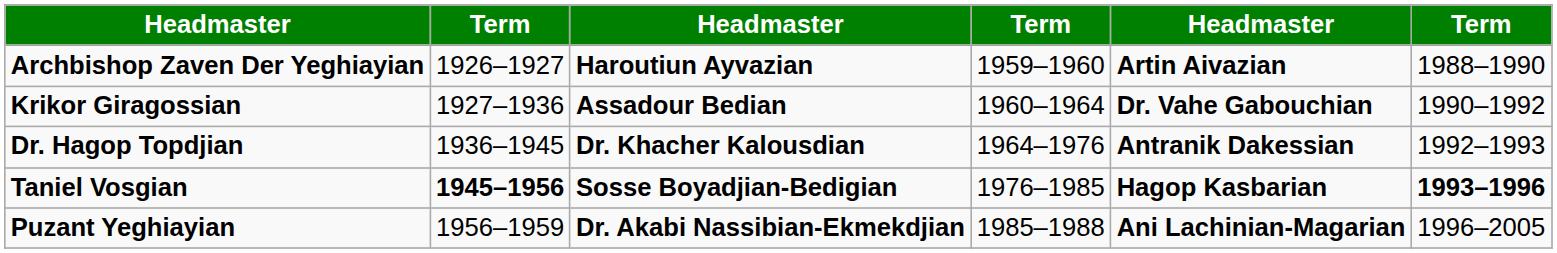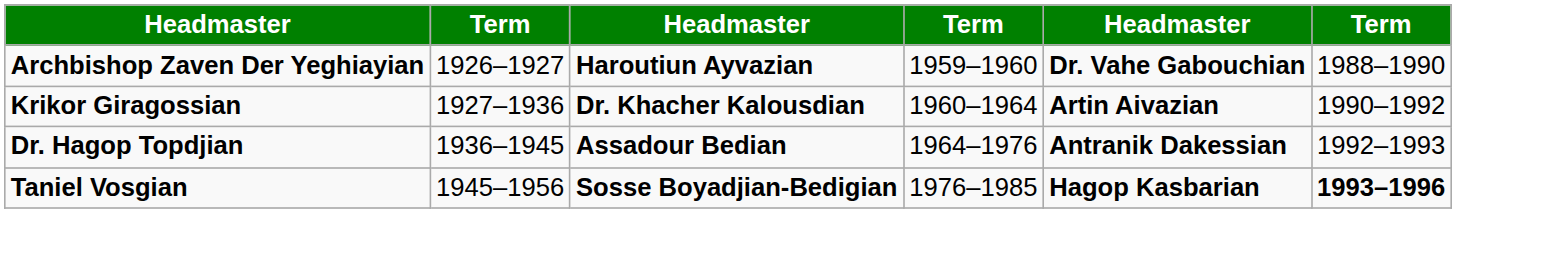 <table class="wikitable">
 <tr>
 <th ! style="background-color: #008000; color:#fff; text-align: center;">Headmaster</th>
 <th ! style="background-color: #008000; color:#fff; text-align: center;">Term</th>
 <th ! style="background-color: #008000; color:#fff; text-align: center;">Headmaster</th>
 <th ! style="background-color: #008000; color:#fff; text-align: center;">Term</th>
 <th ! style="background-color: #008000; color:#fff; text-align: center;">Headmaster</th>
 <th ! style="background-color: #008000; color:#fff; text-align: center;">Term</th>
 </tr>
 <tr>
 <td><strong>Archbishop Zaven Der Yeghiayian</strong></td>
 <td>1926–1927</td>
 <td><strong>Haroutiun Ayvazian</strong></td>
 <td>1959–1960</td>
-<td><strong>Artin Aivazian</strong></td>
+<td><strong>Dr. Vahe Gabouchian</strong></td>
 <td>1988–1990</td>
 </tr>
 <tr>
 <td><strong>Krikor Giragossian</strong></td>
 <td>1927–1936</td>
-<td><strong>Assadour Bedian</strong></td>
+<td><strong>Dr. Khacher Kalousdian</strong></td>
 <td>1960–1964</td>
-<td><strong>Dr. Vahe Gabouchian</strong></td>
+<td><strong>Artin Aivazian</strong></td>
 <td>1990–1992</td>
 </tr>
 <tr>
 <td><strong>Dr. Hagop Topdjian</strong></td>
 <td>1936–1945</td>
-<td><strong>Dr. Khacher Kalousdian</strong></td>
+<td><strong>Assadour Bedian</strong></td>
 <td>1964–1976</td>
 <td><strong>Antranik Dakessian</strong></td>
 <td>1992–1993</td>
 </tr>
 <tr>
 <td><strong>Taniel Vosgian</strong></td>
-<td><strong>1945–1956</strong></td>
+<td>1945–1956</td>
 <td><strong>Sosse Boyadjian-Bedigian</strong></td>
 <td>1976–1985</td>
 <td><strong>Hagop Kasbarian</strong></td>
 <td><strong>1993–1996</strong></td>
 </tr>
-<tr>
-<td><strong>Puzant Yeghiayian</strong></td>
-<td>1956–1959</td>
-<td><strong>Dr. Akabi Nassibian-Ekmekdjian</strong></td>
-<td>1985–1988</td>
-<td><strong>Ani Lachinian-Magarian</strong></td>
-<td>1996–2005</td>
-</tr>
 </table>
